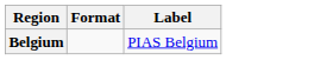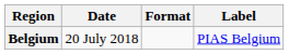 <table class="wikitable plainrowheaders" style="text-align:center">
 <tr>
 <th>Region</th>
+<th>Date</th>
 <th>Format</th>
 <th>Label</th>
 </tr>
 <tr>
 <th scope="row">Belgium</th>
+<td>20 July 2018</td>
 <td></td>
 <td><a href='#'>PIAS Belgium</a></td>
 </tr>
 </table>
